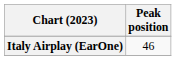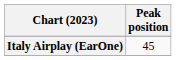 <table class="wikitable plainrowheaders sortable" style="text-align:center;">
 <tr>
 <th scope="col">Chart (2023)</th>
 <th scope="col">Peak<br>position</th>
 </tr>
 <tr>
 </tr>
 <tr>
 <th scope="row">Italy Airplay (EarOne)</th>
-<td>46</td>
+<td>45</td>
 </tr>
 <tr>
 </tr>
 </table>
